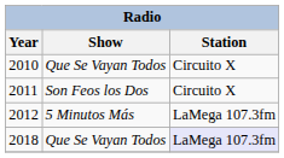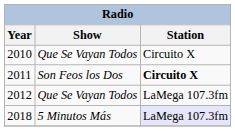 <table class="wikitable" style="font-size: 90%;">
 <tr>
 <th colspan="4" style="background: LightSteelBlue;">Radio</th>
 </tr>
 <tr>
 <th>Year</th>
 <th>Show</th>
 <th>Station</th>
 </tr>
 <tr>
 <td>2010</td>
 <td><em>Que Se Vayan Todos</em></td>
 <td>Circuito X</td>
 </tr>
 <tr>
 <td>2011</td>
 <td><em>Son Feos los Dos</em></td>
-<td>Circuito X</td>
+<td><strong>Circuito X</strong></td>
 </tr>
 <tr>
 <td>2012</td>
-<td><em>5 Minutos Más</em></td>
+<td><em>Que Se Vayan Todos</em></td>
 <td>LaMega 107.3fm</td>
 </tr>
 <tr>
 <td>2018</td>
-<td><em>Que Se Vayan Todos</em></td>
+<td><em>5 Minutos Más</em></td>
 <td style="background: lavender;">LaMega 107.3fm</td>
 </tr>
 <tr>
 </tr>
 </table>
